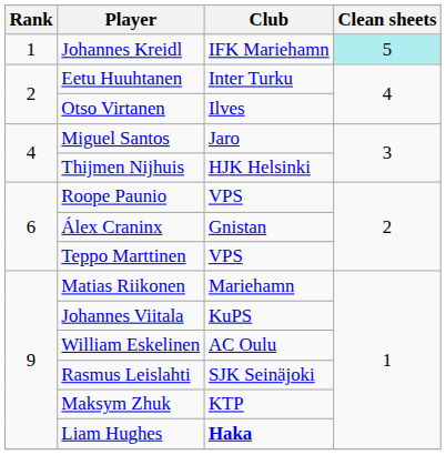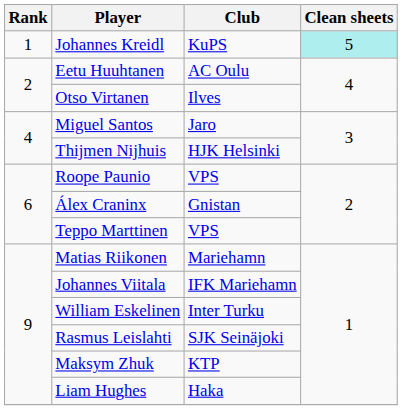 <table class="wikitable" style="text-align:center;">
 <tr>
 <th>Rank</th>
 <th>Player</th>
 <th>Club</th>
 <th>Clean sheets</th>
 </tr>
 <tr>
 <td>1</td>
 <td align="left"> <a href='#'>Johannes Kreidl</a></td>
-<td align="left"><a href='#'>IFK Mariehamn</a></td>
+<td align="left"><a href='#'>KuPS</a></td>
 <td style="background: paleturquoise;">5</td>
 </tr>
 <tr>
 <td rowspan=2>2</td>
 <td align="left"> <a href='#'>Eetu Huuhtanen</a></td>
-<td align="left"><a href='#'>Inter Turku</a></td>
+<td align="left"><a href='#'>AC Oulu</a></td>
 <td rowspan=2>4</td>
 </tr>
 <tr>
 <td align="left"> <a href='#'>Otso Virtanen</a></td>
 <td align="left"><a href='#'>Ilves</a></td>
 </tr>
 <tr>
 <td rowspan=2>4</td>
 <td align="left"> <a href='#'>Miguel Santos</a></td>
 <td align="left"><a href='#'>Jaro</a></td>
 <td rowspan=2>3</td>
 </tr>
 <tr>
 <td align="left"> <a href='#'>Thijmen Nijhuis</a></td>
 <td align="left"><a href='#'>HJK Helsinki</a></td>
 </tr>
 <tr>
 <td rowspan=3>6</td>
 <td align="left"> <a href='#'>Roope Paunio</a></td>
 <td align="left"><a href='#'>VPS</a></td>
 <td rowspan=3>2</td>
 </tr>
 <tr>
 <td align="left"> <a href='#'>Álex Craninx</a></td>
 <td align="left"><a href='#'>Gnistan</a></td>
 </tr>
 <tr>
 <td align="left"> <a href='#'>Teppo Marttinen</a></td>
 <td align="left"><a href='#'>VPS</a></td>
 </tr>
 <tr>
 <td rowspan=6>9</td>
 <td align="left"> <a href='#'>Matias Riikonen</a></td>
 <td align="left"><a href='#'>Mariehamn</a></td>
 <td rowspan=6>1</td>
 </tr>
 <tr>
 <td align="left"> <a href='#'>Johannes Viitala</a></td>
-<td align="left"><a href='#'>KuPS</a></td>
+<td align="left"><a href='#'>IFK Mariehamn</a></td>
 </tr>
 <tr>
 <td align="left"> <a href='#'>William Eskelinen</a></td>
-<td align="left"><a href='#'>AC Oulu</a></td>
+<td align="left"><a href='#'>Inter Turku</a></td>
 </tr>
 <tr>
 <td align="left"> <a href='#'>Rasmus Leislahti</a></td>
 <td align="left"><a href='#'>SJK Seinäjoki</a></td>
 </tr>
 <tr>
 <td align="left"> <a href='#'>Maksym Zhuk</a></td>
 <td align="left"><a href='#'>KTP</a></td>
 </tr>
 <tr>
 <td align="left"> <a href='#'>Liam Hughes</a></td>
-<td align="left"><strong><a href='#'>Haka</a></strong></td>
+<td align="left"><a href='#'>Haka</a></td>
 </tr>
 <tr>
 </tr>
 </table>
